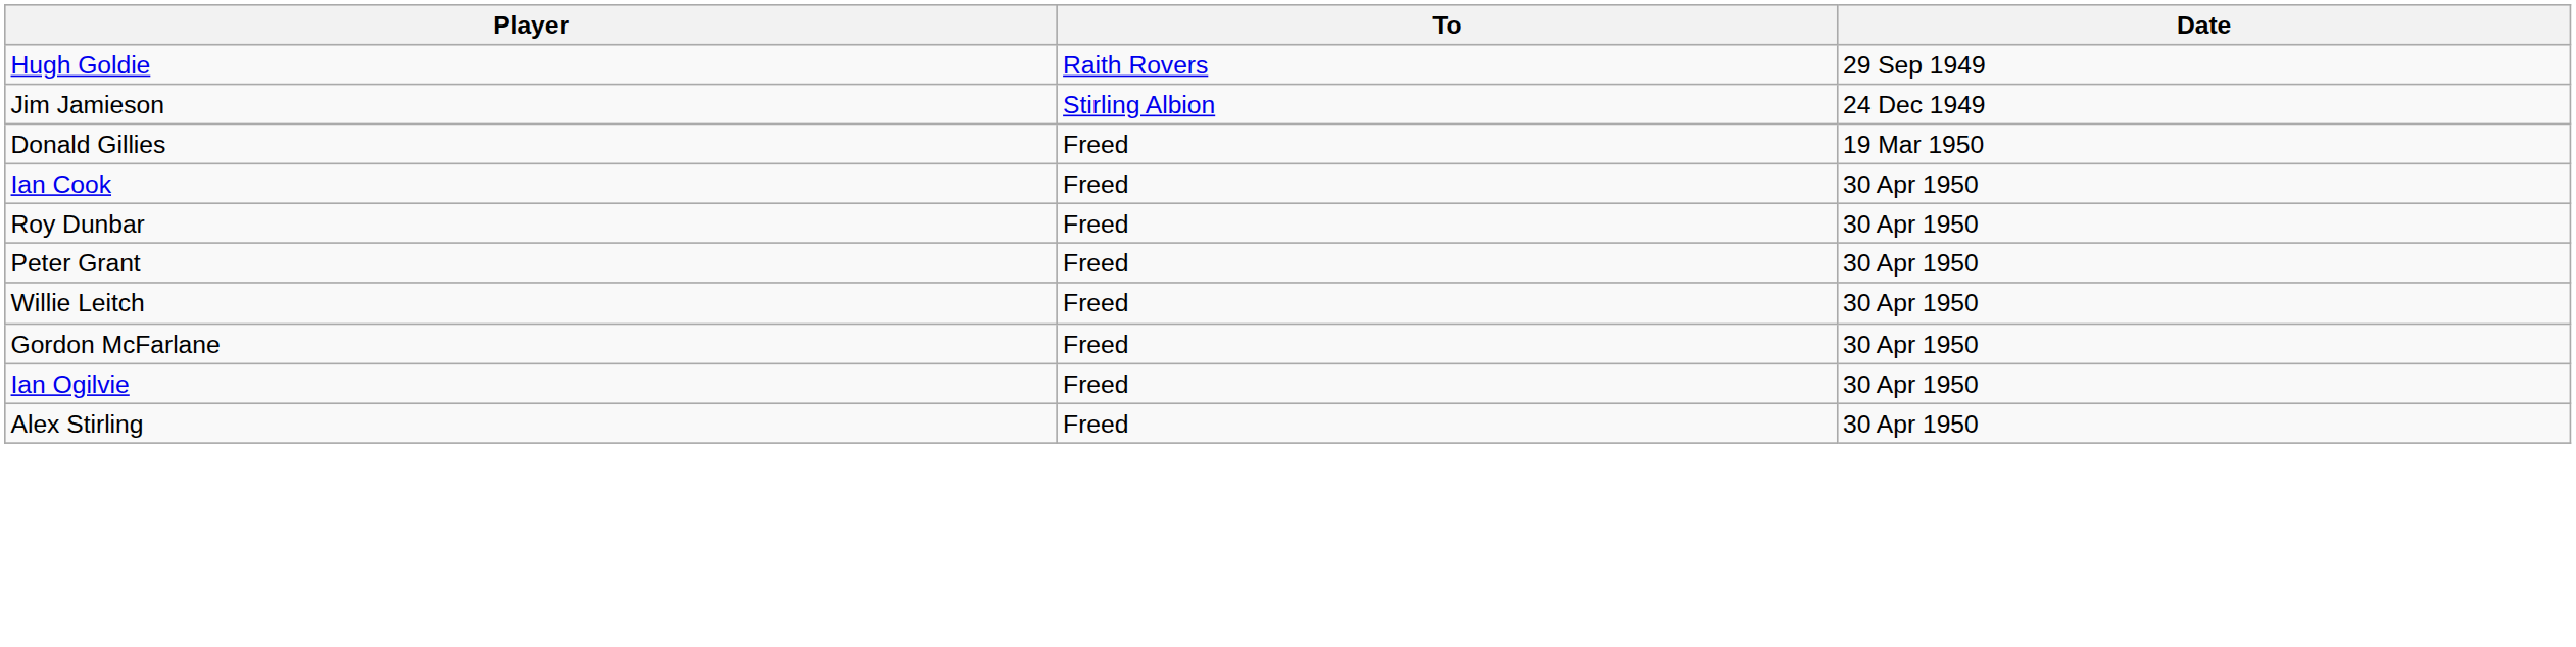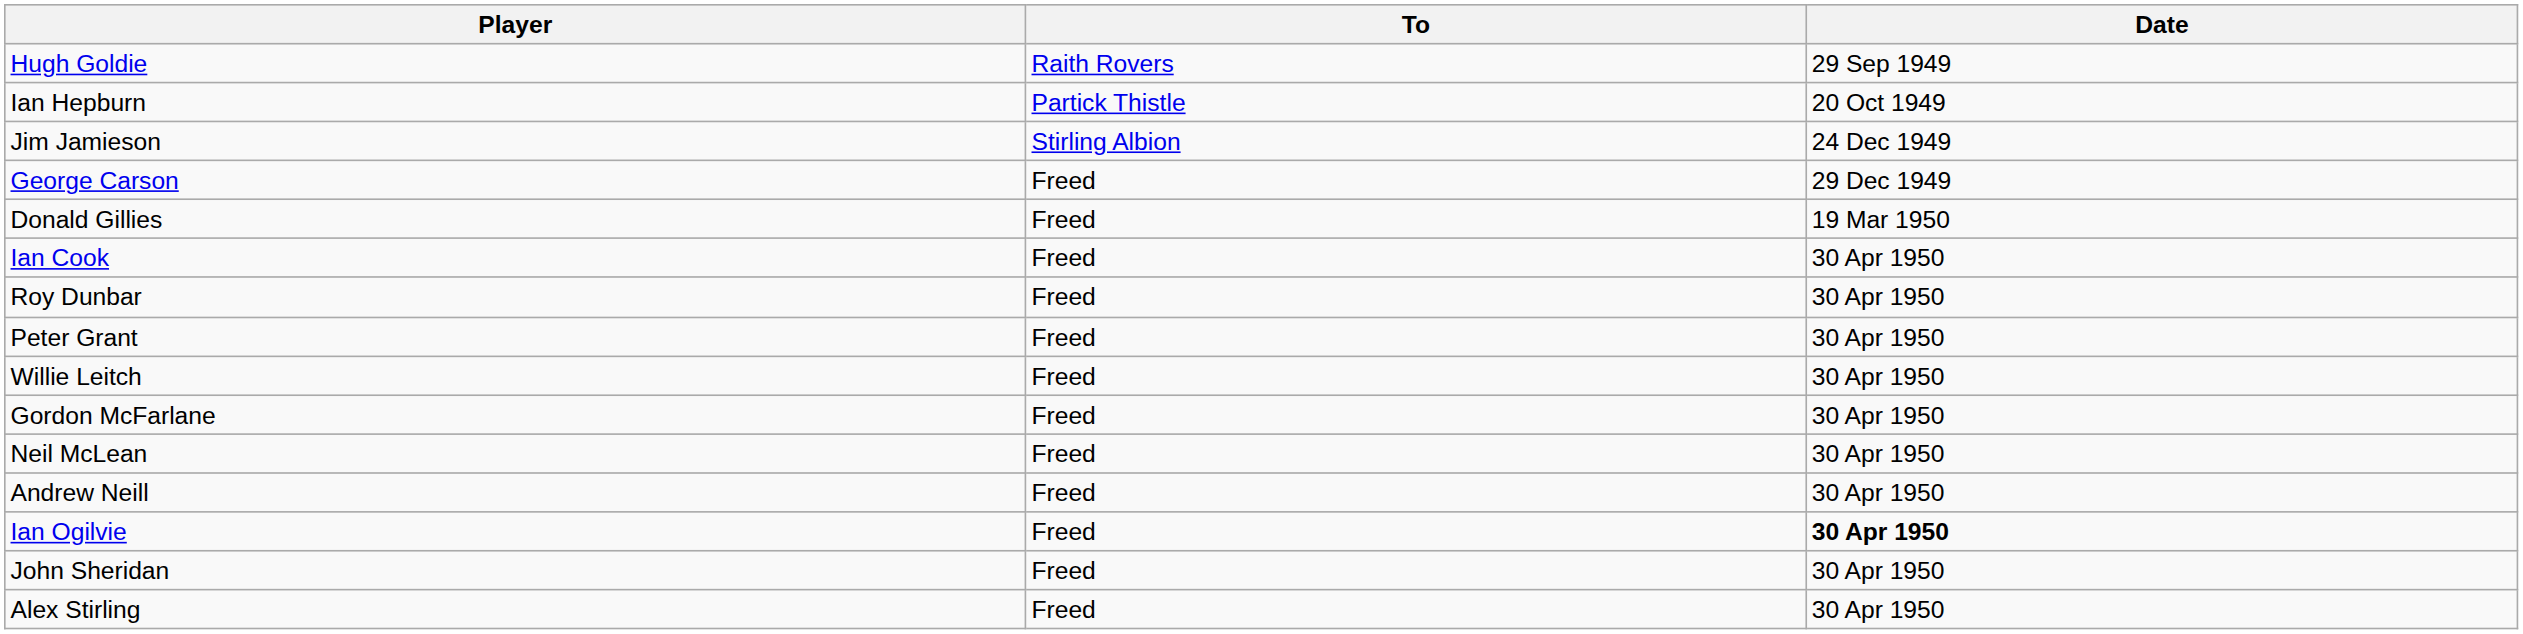 <table class="wikitable" style="text-align:center; font-size:95%;width:98%; text-align:left">
 <tr>
 <th>Player</th>
 <th>To</th>
 <th>Date</th>
 </tr>
 <tr>
 <td> <a href='#'>Hugh Goldie</a></td>
 <td> <a href='#'>Raith Rovers</a></td>
 <td>29 Sep 1949</td>
 </tr>
 <tr>
+<td> Ian Hepburn</td>
+<td> <a href='#'>Partick Thistle</a></td>
+<td>20 Oct 1949</td>
+</tr>
+<tr>
 <td> Jim Jamieson</td>
 <td> <a href='#'>Stirling Albion</a></td>
 <td>24 Dec 1949</td>
+</tr>
+<tr>
+<td> <a href='#'>George Carson</a></td>
+<td> Freed</td>
+<td>29 Dec 1949</td>
 </tr>
 <tr>
 <td> Donald Gillies</td>
 <td> Freed</td>
 <td>19 Mar 1950</td>
 </tr>
 <tr>
 <td> <a href='#'>Ian Cook</a></td>
 <td> Freed</td>
 <td>30 Apr 1950</td>
 </tr>
 <tr>
 <td> Roy Dunbar</td>
 <td> Freed</td>
 <td>30 Apr 1950</td>
 </tr>
 <tr>
 <td> Peter Grant</td>
 <td> Freed</td>
 <td>30 Apr 1950</td>
 </tr>
 <tr>
 <td> Willie Leitch</td>
 <td> Freed</td>
 <td>30 Apr 1950</td>
 </tr>
 <tr>
 <td> Gordon McFarlane</td>
 <td> Freed</td>
 <td>30 Apr 1950</td>
 </tr>
 <tr>
+<td> Neil McLean</td>
+<td> Freed</td>
+<td>30 Apr 1950</td>
+</tr>
+<tr>
+<td> Andrew Neill</td>
+<td> Freed</td>
+<td>30 Apr 1950</td>
+</tr>
+<tr>
 <td> <a href='#'>Ian Ogilvie</a></td>
+<td> Freed</td>
+<td><strong>30 Apr 1950</strong></td>
+</tr>
+<tr>
+<td> John Sheridan</td>
 <td> Freed</td>
 <td>30 Apr 1950</td>
 </tr>
 <tr>
 <td> Alex Stirling</td>
 <td> Freed</td>
 <td>30 Apr 1950</td>
 </tr>
 </table>
